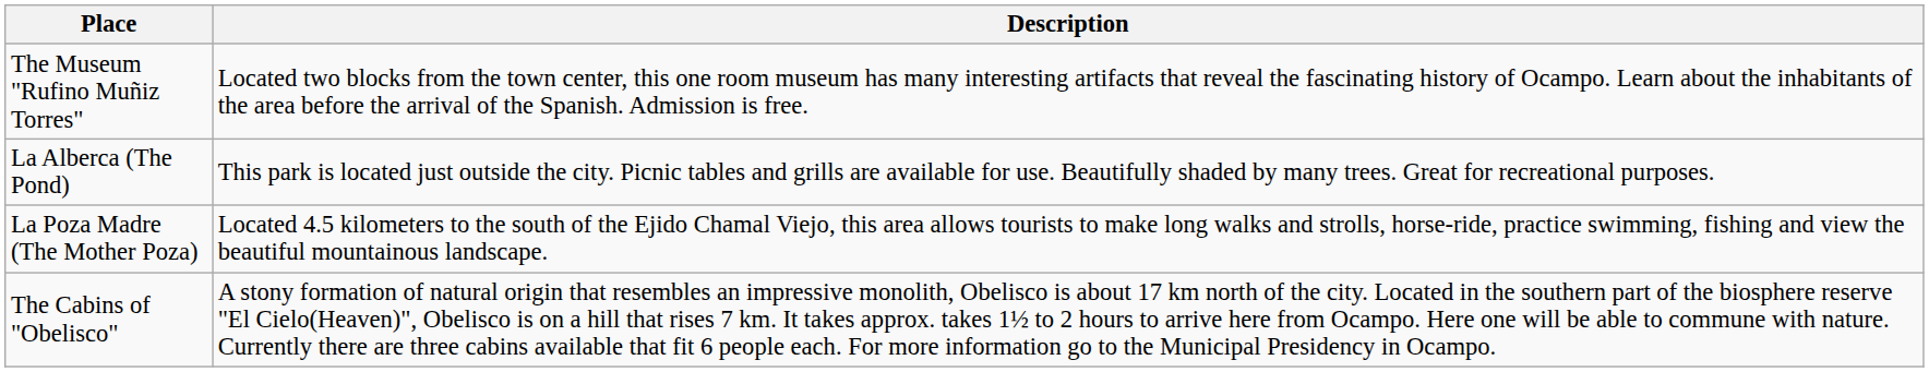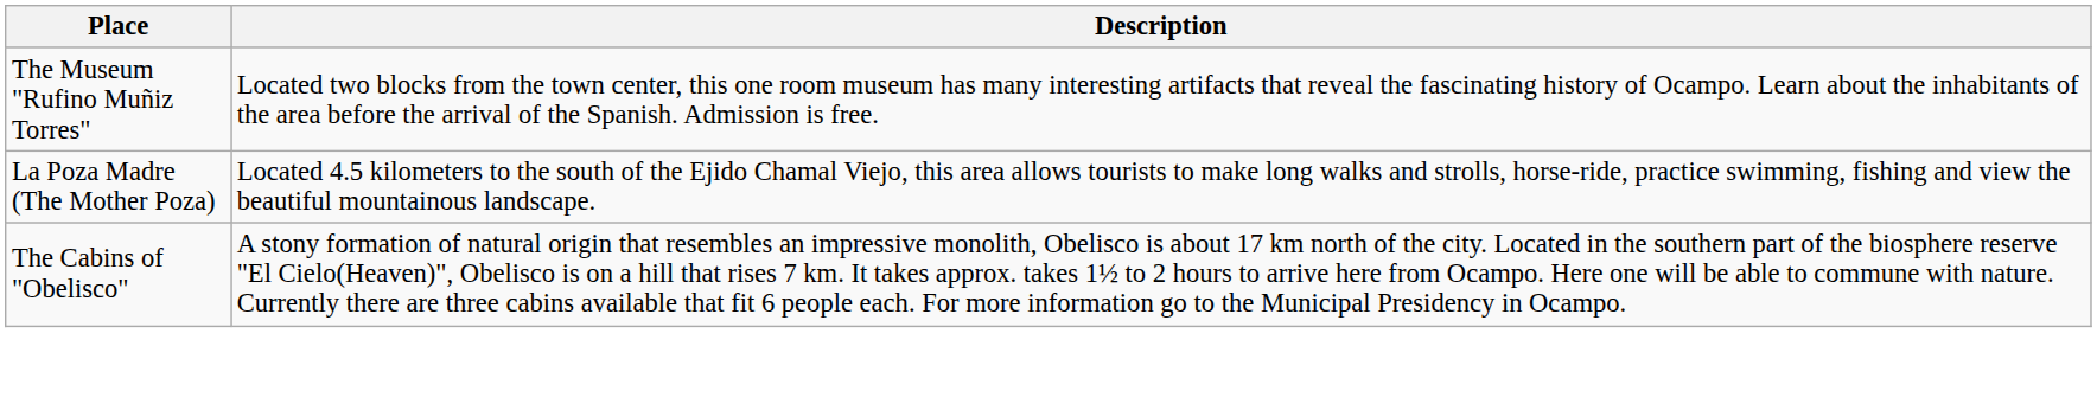 <table class="wikitable">
 <tr>
 <th>Place</th>
 <th>Description</th>
 </tr>
 <tr>
 <td>The Museum "Rufino Muñiz Torres"</td>
 <td>Located two blocks from the town center, this one room museum has many interesting artifacts that reveal the fascinating history of Ocampo.  Learn about the inhabitants of the area before the arrival of the Spanish.  Admission is free.</td>
 </tr>
 <tr>
-<td>La Alberca (The Pond)</td>
-<td>This park is located just outside the city.  Picnic tables and grills are available for use.  Beautifully shaded by many trees.  Great for recreational purposes.</td>
-</tr>
-<tr>
 <td>La Poza Madre (The Mother Poza)</td>
 <td>Located 4.5 kilometers to the south of the Ejido Chamal Viejo, this area allows tourists to make long walks and strolls, horse-ride, practice swimming, fishing and view the beautiful mountainous landscape.</td>
 </tr>
 <tr>
 <td>The Cabins of "Obelisco"</td>
 <td>A stony formation of natural origin that resembles an impressive monolith, Obelisco is about 17 km north of the city.  Located in the southern part of the biosphere reserve "El Cielo(Heaven)", Obelisco is on a hill that rises 7 km.  It takes approx. takes 1½ to 2 hours to arrive here from Ocampo.  Here one will be able to commune with nature.  Currently there are three cabins available that fit 6 people each. For more information go to the Municipal Presidency in Ocampo.</td>
 </tr>
 </table>
